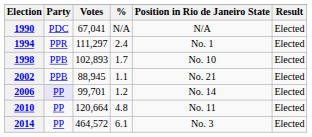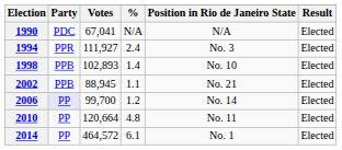 <table class=wikitable style="text-align: center;">
 <tr>
 <th rowspan=2>Election</th>
 </tr>
 <tr>
 <th>Party</th>
 <th>Votes</th>
 <th>%</th>
 <th>Position in Rio de Janeiro State</th>
 <th>Result</th>
 </tr>
 <tr>
 <th><a href='#'>1990</a></th>
 <td><a href='#'>PDC</a></td>
 <td>67,041</td>
 <td>N/A</td>
 <td>N/A</td>
 <td>Elected</td>
 </tr>
 <tr>
 <th><a href='#'>1994</a></th>
 <td><a href='#'>PPR</a></td>
-<td>111,297</td>
+<td>111,927</td>
 <td>2.4</td>
-<td>No. 1</td>
+<td>No. 3</td>
 <td>Elected</td>
 </tr>
 <tr>
 <th><a href='#'>1998</a></th>
 <td><a href='#'>PPB</a></td>
 <td>102,893</td>
-<td>1.7</td>
+<td>1.4</td>
 <td>No. 10</td>
 <td>Elected</td>
 </tr>
 <tr>
 <th><a href='#'>2002</a></th>
 <td><a href='#'>PPB</a></td>
 <td>88,945</td>
 <td>1.1</td>
 <td>No. 21</td>
 <td>Elected</td>
 </tr>
 <tr>
 <th><a href='#'>2006</a></th>
 <td style="background: lavender;"><a href='#'>PP</a></td>
-<td>99,701</td>
+<td>99,700</td>
 <td>1.2</td>
 <td>No. 14</td>
 <td>Elected</td>
 </tr>
 <tr>
 <th><a href='#'>2010</a></th>
 <td><a href='#'>PP</a></td>
 <td>120,664</td>
 <td>4.8</td>
 <td>No. 11</td>
 <td>Elected</td>
 </tr>
 <tr>
 <th><a href='#'>2014</a></th>
 <td><a href='#'>PP</a></td>
 <td>464,572</td>
 <td>6.1</td>
-<td>No. 3</td>
+<td>No. 1</td>
 <td>Elected</td>
 </tr>
 </table>
